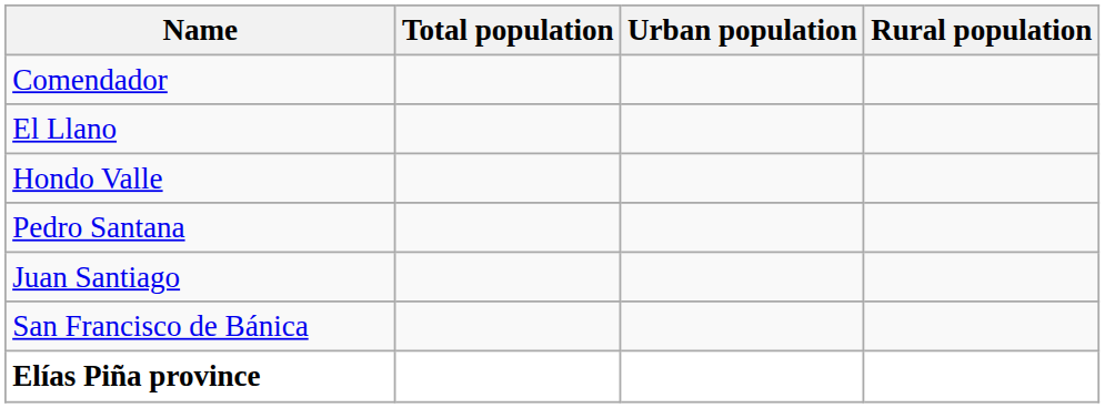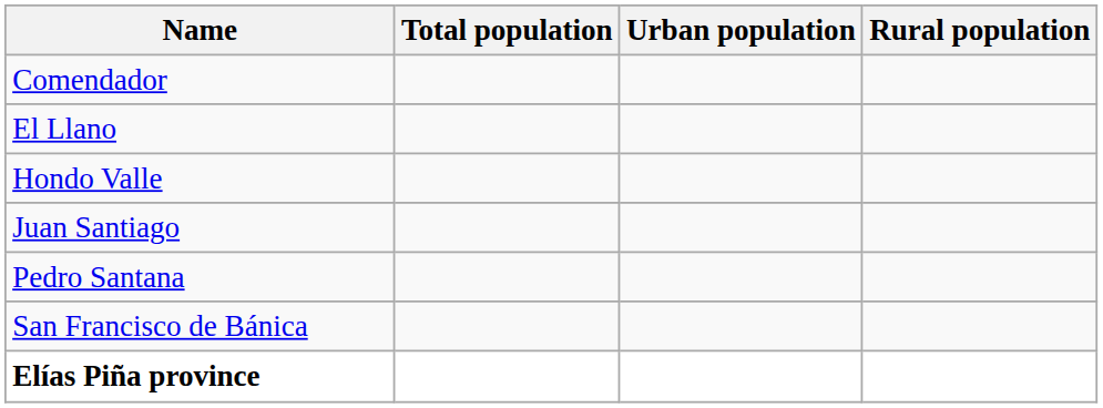 <table class="wikitable sortable" style="text-align:right; font-size:95%;">
 <tr>
 <th width="190px">Name</th>
 <th>Total population</th>
 <th>Urban population</th>
 <th>Rural population</th>
 </tr>
 <tr>
 <td align="left"><a href='#'>Comendador</a></td>
 <td></td>
 <td></td>
 <td></td>
 </tr>
 <tr>
 <td align="left"><a href='#'>El Llano</a></td>
 <td></td>
 <td></td>
 <td></td>
 </tr>
 <tr>
 <td align="left"><a href='#'>Hondo Valle</a></td>
 <td></td>
 <td></td>
 <td></td>
 </tr>
 <tr>
-<td align="left"><a href='#'>Pedro Santana</a></td>
+<td align="left"><a href='#'>Juan Santiago</a></td>
 <td></td>
 <td></td>
 <td></td>
 </tr>
 <tr>
-<td align="left"><a href='#'>Juan Santiago</a></td>
+<td align="left"><a href='#'>Pedro Santana</a></td>
 <td></td>
 <td></td>
 <td></td>
 </tr>
 <tr>
 <td align="left"><a href='#'>San Francisco de Bánica</a></td>
 <td></td>
 <td></td>
 <td></td>
 </tr>
 <tr style="background:white">
 <td align="left"><strong>Elías Piña province</strong></td>
 <td></td>
 <td></td>
 <td></td>
 </tr>
 </table>
